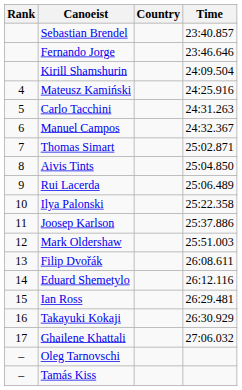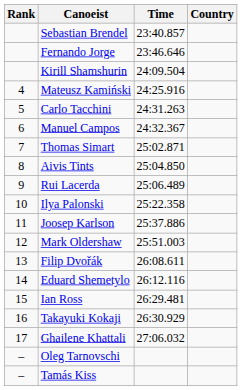 <table class="wikitable" style="text-align:center">
 <tr>
 <th>Rank</th>
 <th>Canoeist</th>
+<th>Time</th>
 <th>Country</th>
-<th>Time</th>
 </tr>
 <tr>
 <td></td>
 <td align="left"><a href='#'>Sebastian Brendel</a></td>
+<td>23:40.857</td>
 <td align="left"></td>
-<td>23:40.857</td>
 </tr>
 <tr>
 <td></td>
 <td align="left"><a href='#'>Fernando Jorge</a></td>
+<td>23:46.646</td>
 <td align="left"></td>
-<td>23:46.646</td>
 </tr>
 <tr>
 <td></td>
 <td align="left"><a href='#'>Kirill Shamshurin</a></td>
+<td>24:09.504</td>
 <td align="left"></td>
-<td>24:09.504</td>
 </tr>
 <tr>
 <td>4</td>
 <td align="left"><a href='#'>Mateusz Kamiński</a></td>
+<td>24:25.916</td>
 <td align="left"></td>
-<td>24:25.916</td>
 </tr>
 <tr>
 <td>5</td>
 <td align="left"><a href='#'>Carlo Tacchini</a></td>
+<td>24:31.263</td>
 <td align="left"></td>
-<td>24:31.263</td>
 </tr>
 <tr>
 <td>6</td>
 <td align="left"><a href='#'>Manuel Campos</a></td>
+<td>24:32.367</td>
 <td align="left"></td>
-<td>24:32.367</td>
 </tr>
 <tr>
 <td>7</td>
 <td align="left"><a href='#'>Thomas Simart</a></td>
+<td>25:02.871</td>
 <td align="left"></td>
-<td>25:02.871</td>
 </tr>
 <tr>
 <td>8</td>
 <td align="left"><a href='#'>Aivis Tints</a></td>
+<td>25:04.850</td>
 <td align="left"></td>
-<td>25:04.850</td>
 </tr>
 <tr>
 <td>9</td>
 <td align="left"><a href='#'>Rui Lacerda</a></td>
+<td>25:06.489</td>
 <td align="left"></td>
-<td>25:06.489</td>
 </tr>
 <tr>
 <td>10</td>
 <td align="left"><a href='#'>Ilya Palonski</a></td>
+<td>25:22.358</td>
 <td align="left"></td>
-<td>25:22.358</td>
 </tr>
 <tr>
 <td>11</td>
 <td align="left"><a href='#'>Joosep Karlson</a></td>
+<td>25:37.886</td>
 <td align="left"></td>
-<td>25:37.886</td>
 </tr>
 <tr>
 <td>12</td>
 <td align="left"><a href='#'>Mark Oldershaw</a></td>
+<td>25:51.003</td>
 <td align="left"></td>
-<td>25:51.003</td>
 </tr>
 <tr>
 <td>13</td>
 <td align="left"><a href='#'>Filip Dvořák</a></td>
+<td>26:08.611</td>
 <td align="left"></td>
-<td>26:08.611</td>
 </tr>
 <tr>
 <td>14</td>
 <td align="left"><a href='#'>Eduard Shemetylo</a></td>
+<td>26:12.116</td>
 <td align="left"></td>
-<td>26:12.116</td>
 </tr>
 <tr>
 <td>15</td>
 <td align="left"><a href='#'>Ian Ross</a></td>
+<td>26:29.481</td>
 <td align="left"></td>
-<td>26:29.481</td>
 </tr>
 <tr>
 <td>16</td>
 <td align="left"><a href='#'>Takayuki Kokaji</a></td>
+<td>26:30.929</td>
 <td align="left"></td>
-<td>26:30.929</td>
 </tr>
 <tr>
 <td>17</td>
 <td align="left"><a href='#'>Ghailene Khattali</a></td>
+<td>27:06.032</td>
 <td align="left"></td>
-<td>27:06.032</td>
 </tr>
 <tr>
 <td>–</td>
 <td align="left"><a href='#'>Oleg Tarnovschi</a></td>
+<td></td>
 <td align="left"></td>
-<td></td>
 </tr>
 <tr>
 <td>–</td>
 <td align="left"><a href='#'>Tamás Kiss</a></td>
+<td></td>
 <td align="left"></td>
-<td></td>
 </tr>
 </table>
